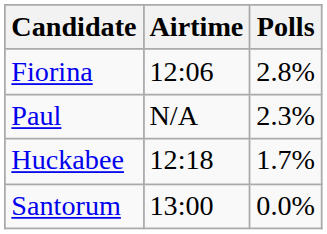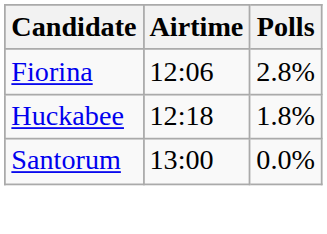 <table class="wikitable sortable floatleft">
 <tr>
 <th>Candidate</th>
 <th>Airtime</th>
 <th>Polls</th>
 </tr>
 <tr>
 <td><a href='#'>Fiorina</a></td>
 <td>12:06</td>
 <td>2.8%</td>
 </tr>
 <tr>
-<td><a href='#'>Paul</a></td>
-<td>N/A</td>
-<td>2.3%</td>
-</tr>
-<tr>
 <td><a href='#'>Huckabee</a></td>
 <td>12:18</td>
-<td>1.7%</td>
+<td>1.8%</td>
 </tr>
 <tr>
 <td><a href='#'>Santorum</a></td>
 <td>13:00</td>
 <td>0.0%</td>
 </tr>
 </table>
